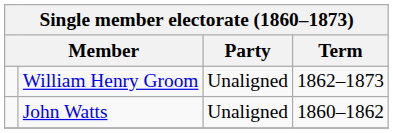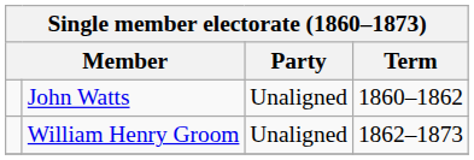 <table class="wikitable">
 <tr>
 <th colspan="4">Single member electorate (1860–1873)</th>
 </tr>
 <tr>
 <th colspan="2">Member</th>
 <th>Party</th>
 <th>Term</th>
 </tr>
 <tr>
 <td> </td>
+<td><a href='#'>John Watts</a></td>
+<td>Unaligned</td>
+<td>1860–1862</td>
+</tr>
+<tr>
+<td> </td>
 <td><a href='#'>William Henry Groom</a></td>
 <td>Unaligned</td>
 <td>1862–1873</td>
 </tr>
 <tr>
-<td> </td>
-<td><a href='#'>John Watts</a></td>
-<td>Unaligned</td>
-<td>1860–1862</td>
-</tr>
-<tr>
 </tr>
 </table>
